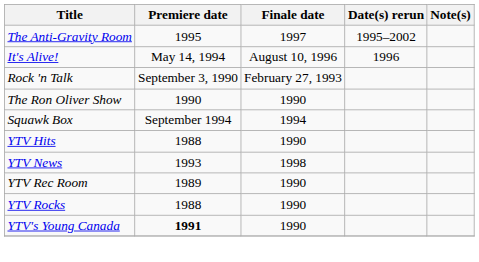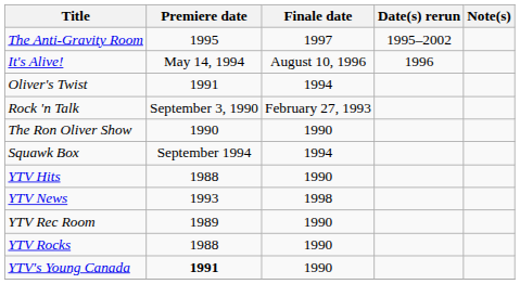 <table class="wikitable plainrowheaders sortable" style="text-align:center;">
 <tr>
 <th scope="col">Title</th>
 <th scope="col">Premiere date</th>
 <th scope="col">Finale date</th>
 <th scope="col">Date(s) rerun</th>
 <th class="unsortable">Note(s)</th>
 </tr>
 <tr>
 <td scope="row" style="text-align:left;"><em><a href='#'>The Anti-Gravity Room</a></em></td>
 <td>1995</td>
 <td>1997</td>
 <td>1995–2002</td>
 <td></td>
 </tr>
 <tr>
 <td scope="row" style="text-align:left;"><em><a href='#'>It's Alive!</a></em></td>
 <td>May 14, 1994</td>
 <td>August 10, 1996</td>
 <td>1996</td>
+<td></td>
+</tr>
+<tr>
+<td scope="row" style="text-align:left;"><em>Oliver's Twist</em></td>
+<td>1991</td>
+<td>1994</td>
+<td></td>
 <td></td>
 </tr>
 <tr>
 <td scope="row" style="text-align:left;"><em>Rock 'n Talk</em></td>
 <td>September 3, 1990</td>
 <td>February 27, 1993</td>
 <td></td>
 <td></td>
 </tr>
 <tr>
 <td scope="row" style="text-align:left;"><em>The Ron Oliver Show</em></td>
 <td>1990</td>
 <td>1990</td>
 <td></td>
 <td></td>
 </tr>
 <tr>
 <td scope="row" style="text-align:left;"><em>Squawk Box</em></td>
 <td>September 1994</td>
 <td>1994</td>
 <td></td>
 <td></td>
 </tr>
 <tr>
 <td scope="row" style="text-align:left;"><em><a href='#'>YTV Hits</a></em></td>
 <td>1988</td>
 <td>1990</td>
 <td></td>
 <td></td>
 </tr>
 <tr>
 <td scope="row" style="text-align:left;"><em><a href='#'>YTV News</a></em></td>
 <td>1993</td>
 <td>1998</td>
 <td></td>
 <td></td>
 </tr>
 <tr>
 <td scope="row" style="text-align:left;"><em>YTV Rec Room</em></td>
 <td>1989</td>
 <td>1990</td>
 <td></td>
 <td></td>
 </tr>
 <tr>
 <td scope="row" style="text-align:left;"><em><a href='#'>YTV Rocks</a></em></td>
 <td>1988</td>
 <td>1990</td>
 <td></td>
 <td></td>
 </tr>
 <tr>
 <td scope="row" style="text-align:left;"><em><a href='#'>YTV's Young Canada</a></em></td>
 <td><strong>1991</strong></td>
 <td>1990</td>
 <td></td>
 <td></td>
 </tr>
 <tr>
 </tr>
 </table>
